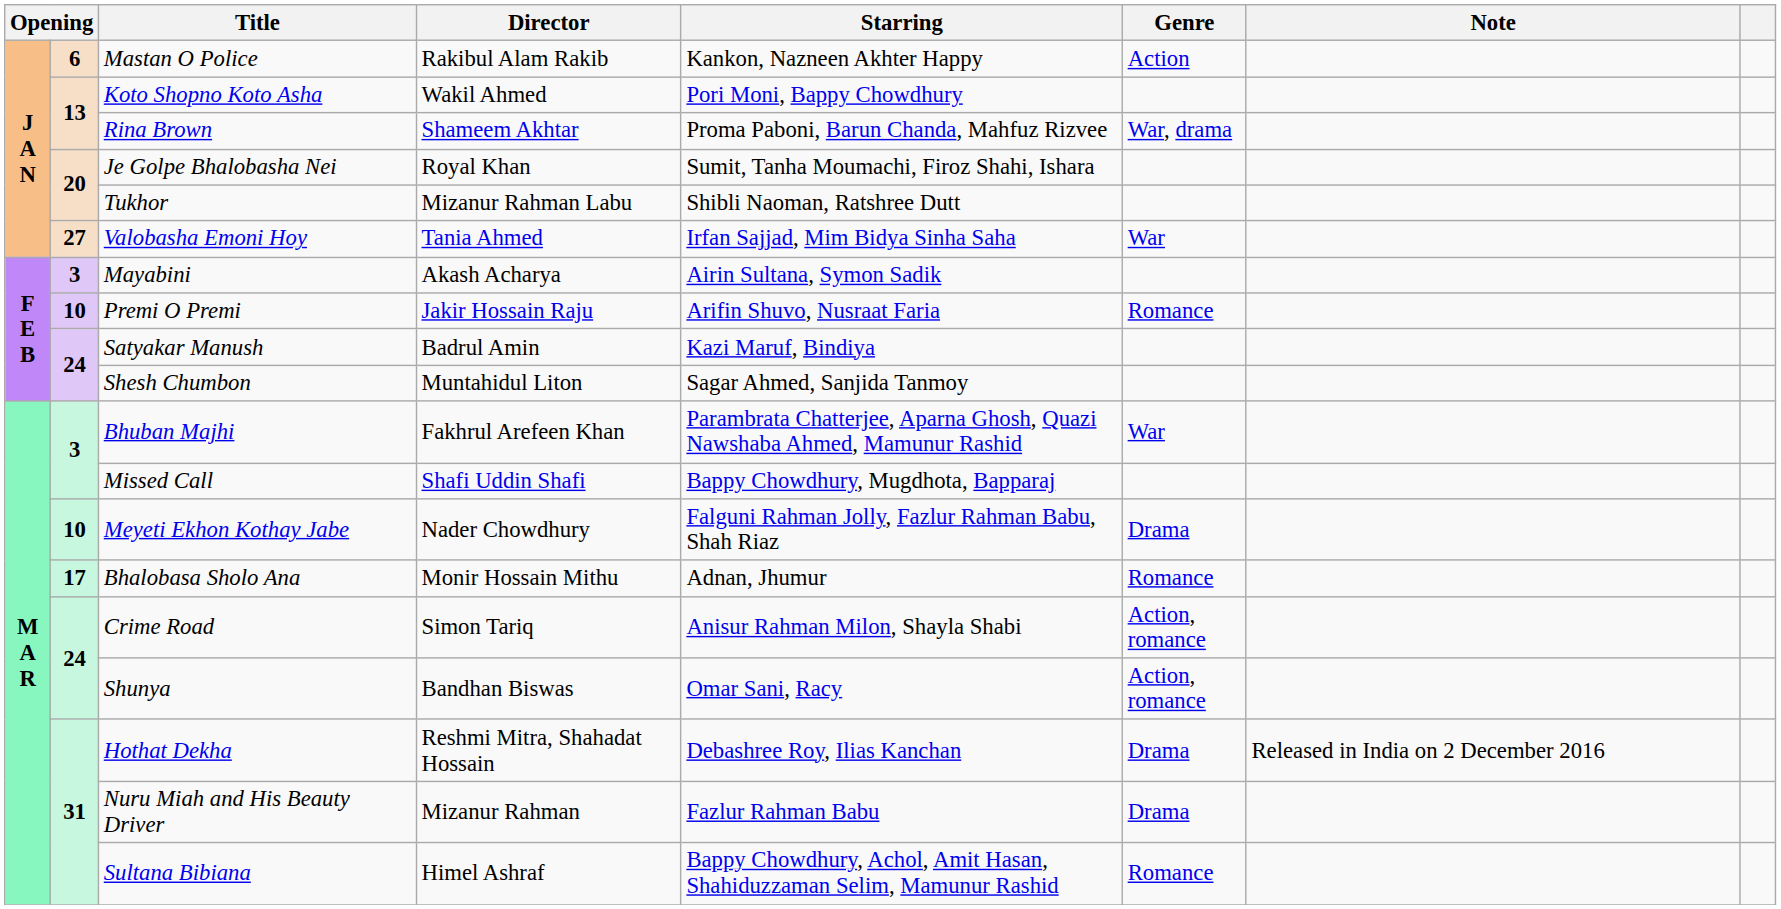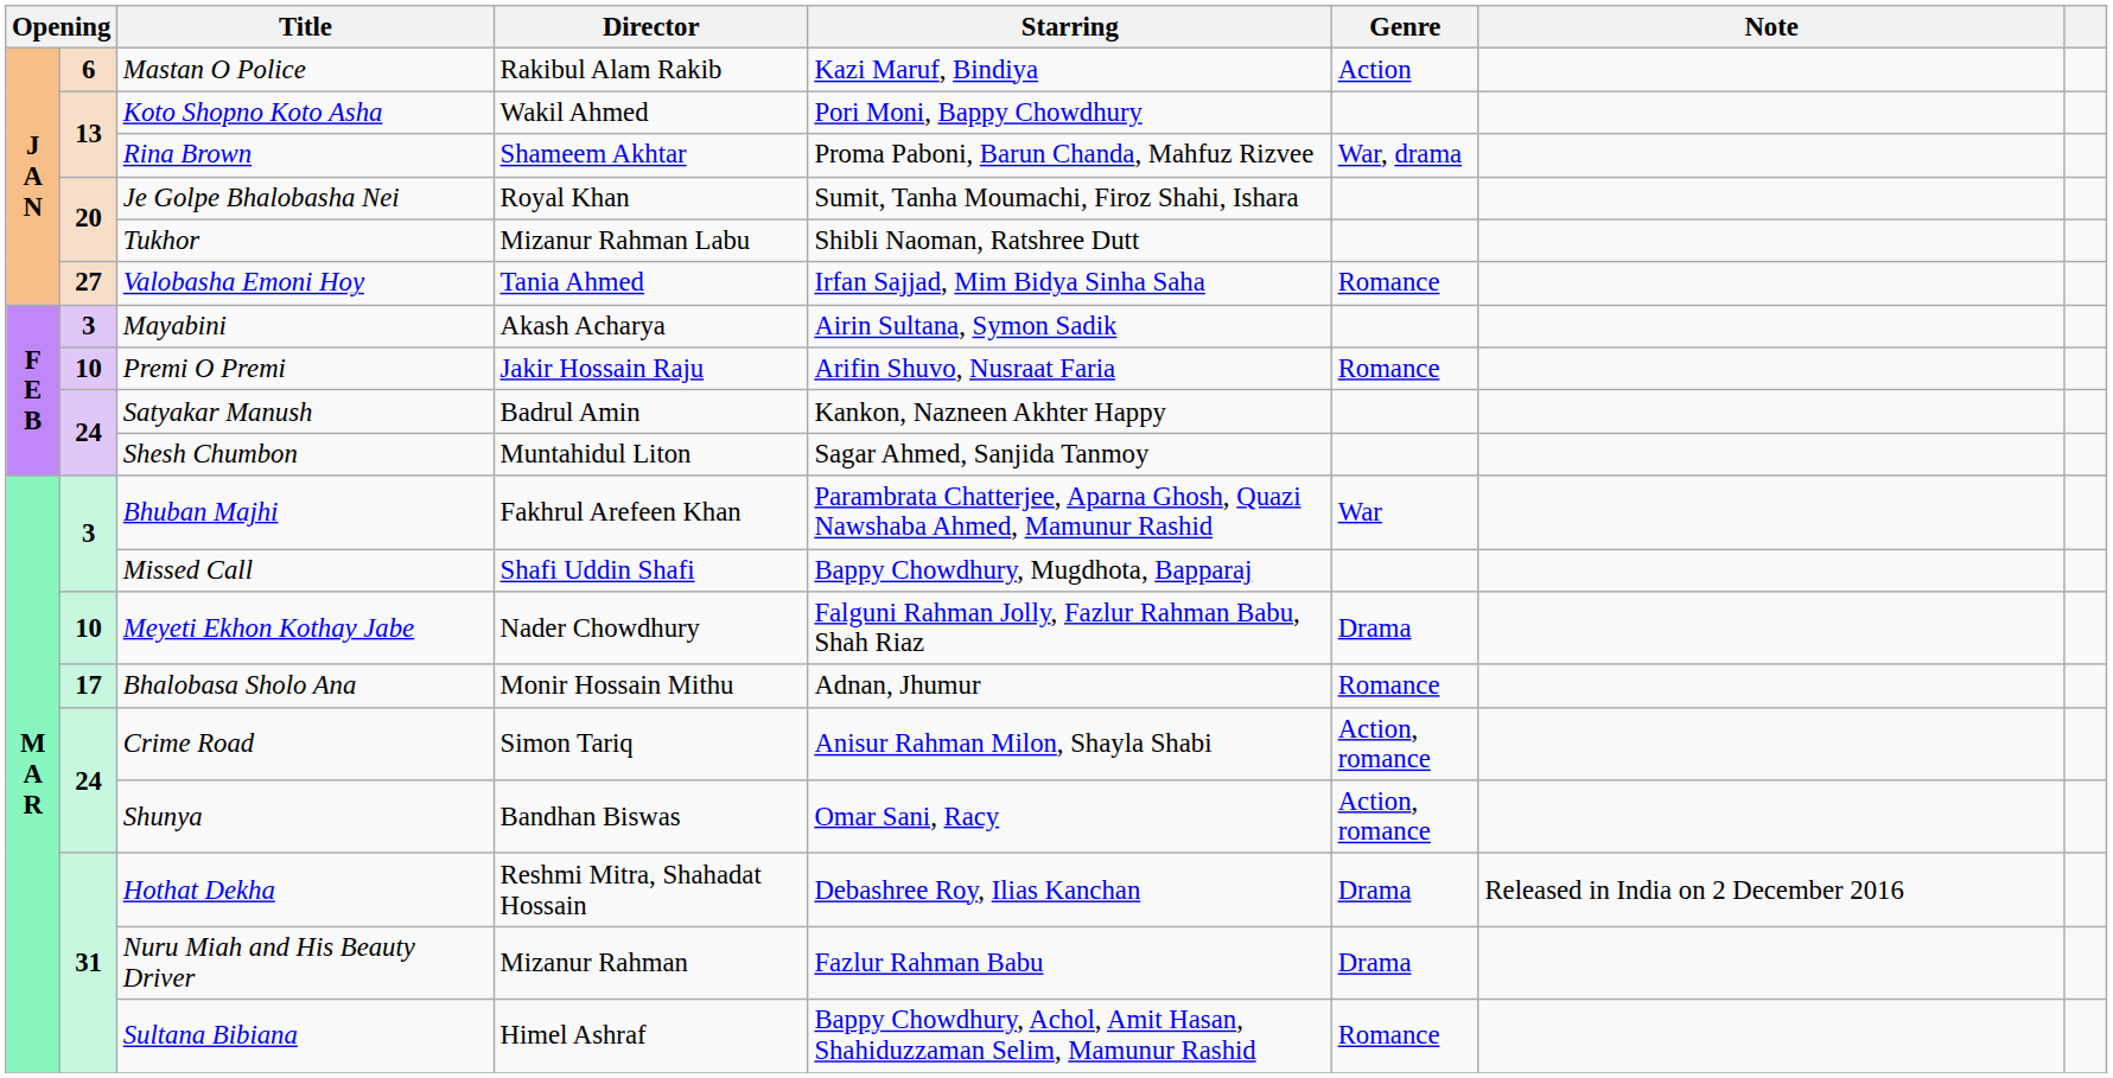 <table class="wikitable sortable">
 <tr>
 <th colspan="2">Opening</th>
 <th style="width:18%;">Title</th>
 <th style="width:15%;">Director</th>
 <th style="width:25%;">Starring</th>
 <th style="width:7%;">Genre</th>
 <th style="width:28%;">Note</th>
 <th style="width:2%;"></th>
 </tr>
 <tr>
 <th rowspan="6" style="text-align:center; background:#f7bf87">J<br>A<br>N</th>
 <td style="text-align:center; background:#f7dfc7"><strong>6</strong></td>
 <td><em>Mastan O Police</em></td>
 <td>Rakibul Alam Rakib</td>
-<td>Kankon, Nazneen Akhter Happy</td>
+<td><a href='#'>Kazi Maruf</a>, <a href='#'>Bindiya</a></td>
 <td><a href='#'>Action</a></td>
 <td></td>
 <td></td>
 </tr>
 <tr>
 <td rowspan="2" style="text-align:center; background:#f7dfc7"><strong>13</strong></td>
 <td><em><a href='#'>Koto Shopno Koto Asha</a></em></td>
 <td>Wakil Ahmed</td>
 <td><a href='#'>Pori Moni</a>, <a href='#'>Bappy Chowdhury</a></td>
 <td></td>
 <td></td>
 <td></td>
 </tr>
 <tr>
 <td><em><a href='#'>Rina Brown</a></em></td>
 <td><a href='#'>Shameem Akhtar</a></td>
 <td>Proma Paboni, <a href='#'>Barun Chanda</a>, Mahfuz Rizvee</td>
 <td><a href='#'>War</a>, <a href='#'>drama</a></td>
 <td></td>
 <td></td>
 </tr>
 <tr>
 <td rowspan="2" style="text-align:center; background:#f7dfc7"><strong>20</strong></td>
 <td><em>Je Golpe Bhalobasha Nei</em></td>
 <td>Royal Khan</td>
 <td>Sumit, Tanha Moumachi, Firoz Shahi, Ishara</td>
 <td></td>
 <td></td>
 <td></td>
 </tr>
 <tr>
 <td><em>Tukhor</em></td>
 <td>Mizanur Rahman Labu</td>
 <td>Shibli Naoman, Ratshree Dutt</td>
 <td></td>
 <td></td>
 <td></td>
 </tr>
 <tr>
 <td style="text-align:center; background:#f7dfc7"><strong>27</strong></td>
 <td><em><a href='#'>Valobasha Emoni Hoy</a></em></td>
 <td><a href='#'>Tania Ahmed</a></td>
 <td><a href='#'>Irfan Sajjad</a>, <a href='#'>Mim Bidya Sinha Saha</a></td>
-<td><a href='#'>War</a></td>
+<td><a href='#'>Romance</a></td>
 <td></td>
 <td></td>
 </tr>
 <tr>
 <th rowspan="4" style="text-align:center; background:#bf87f7">F<br>E<br>B</th>
 <td style="text-align:center; background:#dfc7f7"><strong>3</strong></td>
 <td><em>Mayabini</em></td>
 <td>Akash Acharya</td>
 <td><a href='#'>Airin Sultana</a>, <a href='#'>Symon Sadik</a></td>
 <td></td>
 <td></td>
 <td></td>
 </tr>
 <tr>
 <td style="text-align:center; background:#dfc7f7"><strong>10</strong></td>
 <td><em>Premi O Premi</em></td>
 <td><a href='#'>Jakir Hossain Raju</a></td>
 <td><a href='#'>Arifin Shuvo</a>, <a href='#'>Nusraat Faria</a></td>
 <td><a href='#'>Romance</a></td>
 <td></td>
 <td></td>
 </tr>
 <tr>
 <td rowspan="2" style="text-align:center; background:#dfc7f7"><strong>24</strong></td>
 <td><em>Satyakar Manush</em></td>
 <td>Badrul Amin</td>
-<td><a href='#'>Kazi Maruf</a>, <a href='#'>Bindiya</a></td>
+<td>Kankon, Nazneen Akhter Happy</td>
 <td></td>
 <td></td>
 <td></td>
 </tr>
 <tr>
 <td><em>Shesh Chumbon</em></td>
 <td>Muntahidul Liton</td>
 <td>Sagar Ahmed, Sanjida Tanmoy</td>
 <td></td>
 <td></td>
 <td></td>
 </tr>
 <tr>
 <th rowspan="9" style="text-align:center; background:#87f7bf">M<br>A<br>R</th>
 <td rowspan="2" style="text-align:center; background:#c7f7df"><strong>3</strong></td>
 <td><em><a href='#'>Bhuban Majhi</a></em></td>
 <td>Fakhrul Arefeen Khan</td>
 <td><a href='#'>Parambrata Chatterjee</a>, <a href='#'>Aparna Ghosh</a>, <a href='#'>Quazi Nawshaba Ahmed</a>, <a href='#'>Mamunur Rashid</a></td>
 <td><a href='#'>War</a></td>
 <td></td>
 <td></td>
 </tr>
 <tr>
 <td><em>Missed Call</em></td>
 <td><a href='#'>Shafi Uddin Shafi</a></td>
 <td><a href='#'>Bappy Chowdhury</a>, Mugdhota, <a href='#'>Bapparaj</a></td>
 <td></td>
 <td></td>
 <td></td>
 </tr>
 <tr>
 <td style="text-align:center; background:#c7f7df"><strong>10</strong></td>
 <td><em><a href='#'>Meyeti Ekhon Kothay Jabe</a></em></td>
 <td>Nader Chowdhury</td>
 <td><a href='#'>Falguni Rahman Jolly</a>, <a href='#'>Fazlur Rahman Babu</a>, Shah Riaz</td>
 <td><a href='#'>Drama</a></td>
 <td></td>
 <td></td>
 </tr>
 <tr>
 <td style="text-align:center; background:#c7f7df"><strong>17</strong></td>
 <td><em>Bhalobasa Sholo Ana</em></td>
 <td>Monir Hossain Mithu</td>
 <td>Adnan, Jhumur</td>
 <td><a href='#'>Romance</a></td>
 <td></td>
 <td></td>
 </tr>
 <tr>
 <td rowspan="2" style="text-align:center; background:#c7f7df"><strong>24</strong></td>
 <td><em>Crime Road</em></td>
 <td>Simon Tariq</td>
 <td><a href='#'>Anisur Rahman Milon</a>, Shayla Shabi</td>
 <td><a href='#'>Action</a>, <a href='#'>romance</a></td>
 <td></td>
 <td></td>
 </tr>
 <tr>
 <td><em>Shunya</em></td>
 <td>Bandhan Biswas</td>
 <td><a href='#'>Omar Sani</a>, <a href='#'>Racy</a></td>
 <td><a href='#'>Action</a>, <a href='#'>romance</a></td>
 <td></td>
 <td></td>
 </tr>
 <tr>
 <td rowspan="3" style="text-align:center; background:#c7f7df"><strong>31</strong></td>
 <td><em><a href='#'>Hothat Dekha</a></em></td>
 <td>Reshmi Mitra, Shahadat Hossain</td>
 <td><a href='#'>Debashree Roy</a>, <a href='#'>Ilias Kanchan</a></td>
 <td><a href='#'>Drama</a></td>
 <td>Released in India on 2 December 2016</td>
 <td></td>
 </tr>
 <tr>
 <td><em>Nuru Miah and His Beauty Driver</em></td>
 <td>Mizanur Rahman</td>
 <td><a href='#'>Fazlur Rahman Babu</a></td>
 <td><a href='#'>Drama</a></td>
 <td></td>
 <td></td>
 </tr>
 <tr>
 <td><em><a href='#'>Sultana Bibiana</a></em></td>
 <td>Himel Ashraf</td>
 <td><a href='#'>Bappy Chowdhury</a>, <a href='#'>Achol</a>, <a href='#'>Amit Hasan</a>, <a href='#'>Shahiduzzaman Selim</a>, <a href='#'>Mamunur Rashid</a></td>
 <td><a href='#'>Romance</a></td>
 <td></td>
 <td></td>
 </tr>
 </table>
